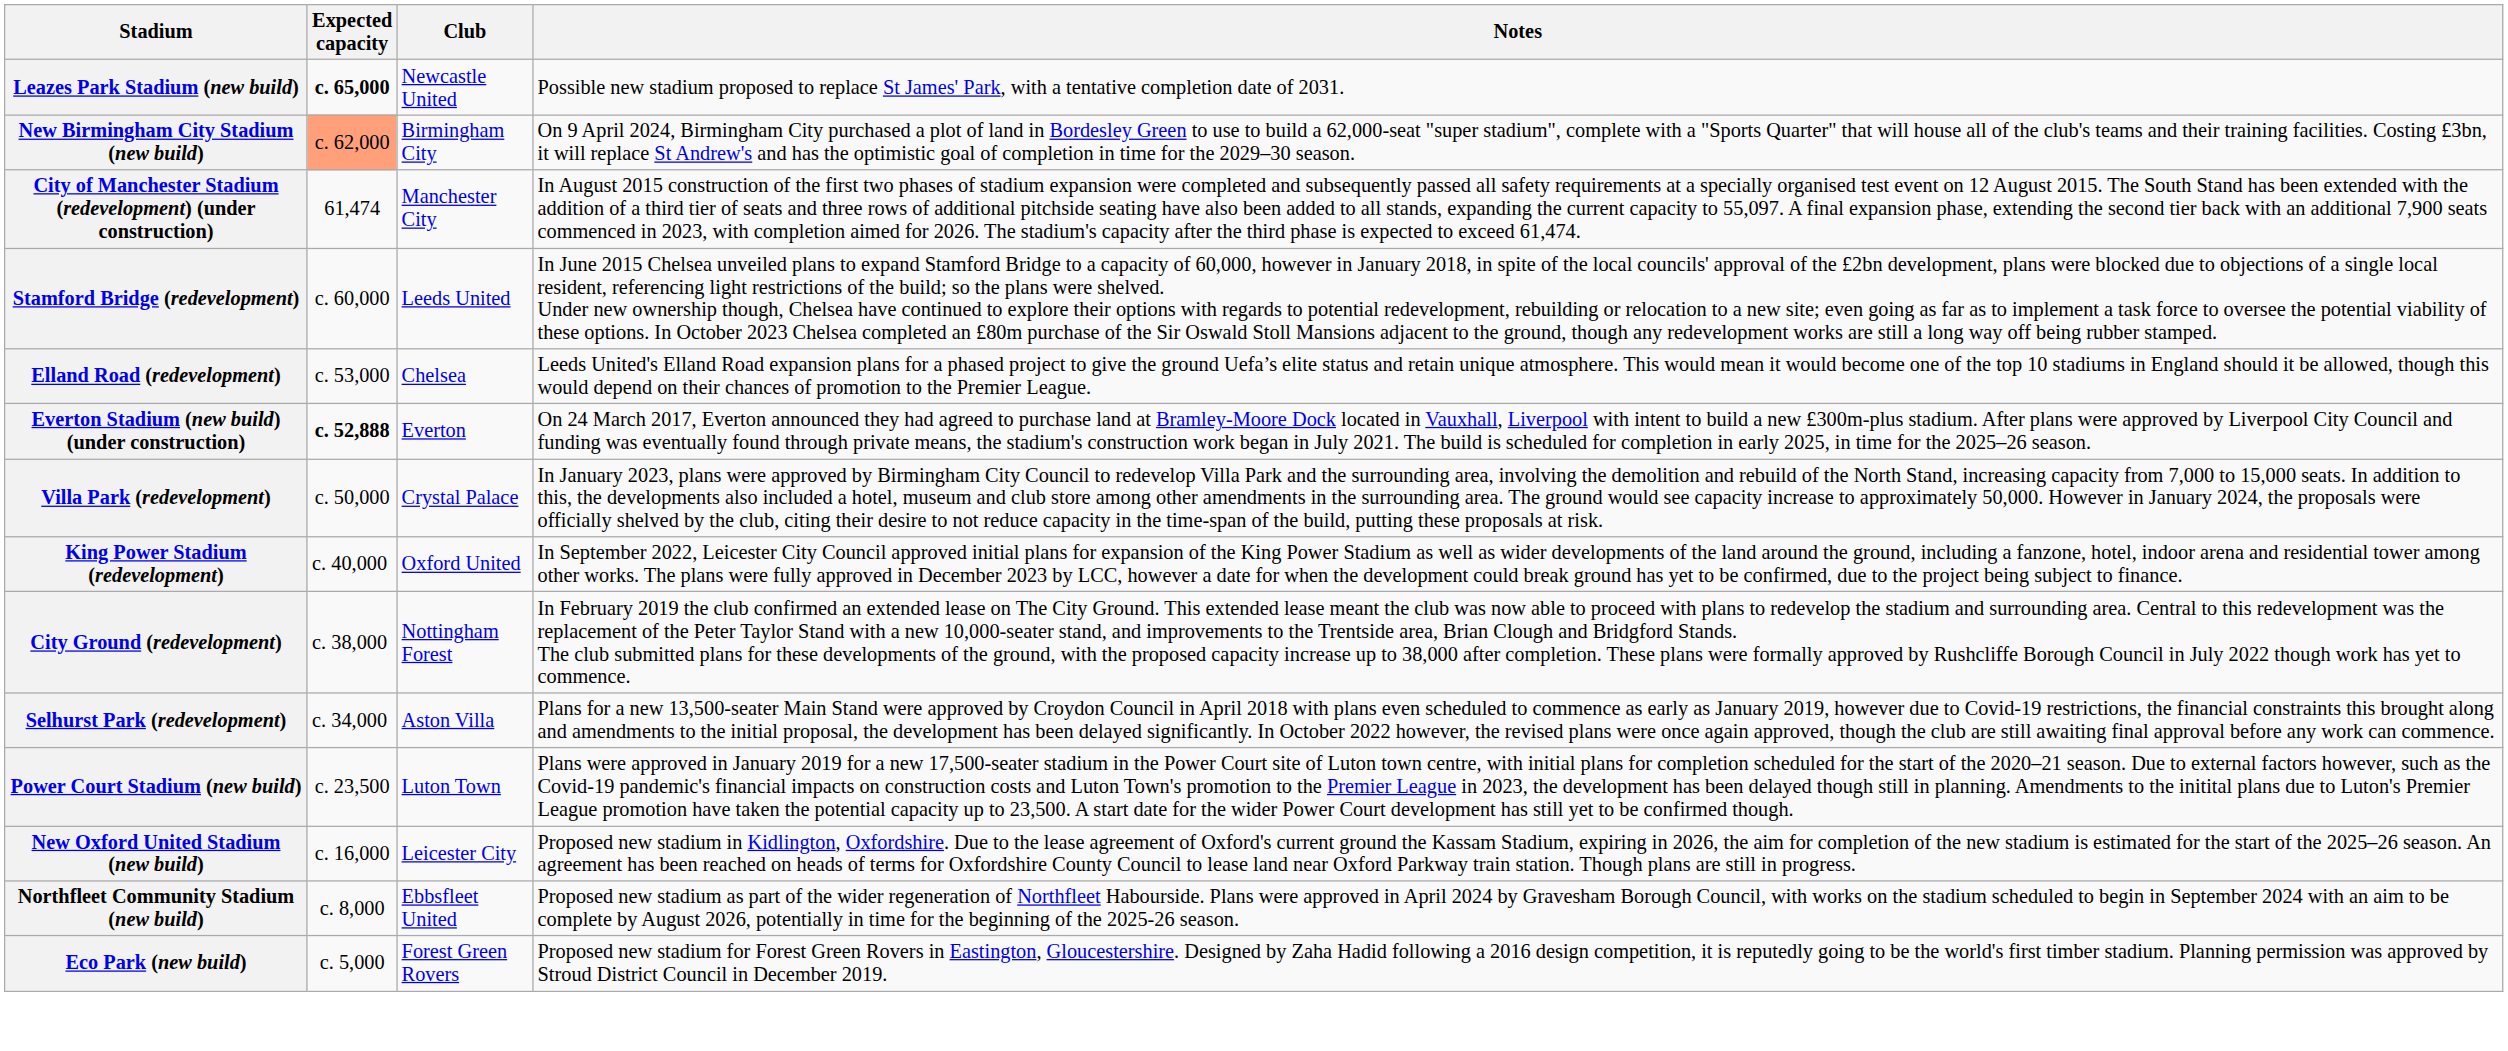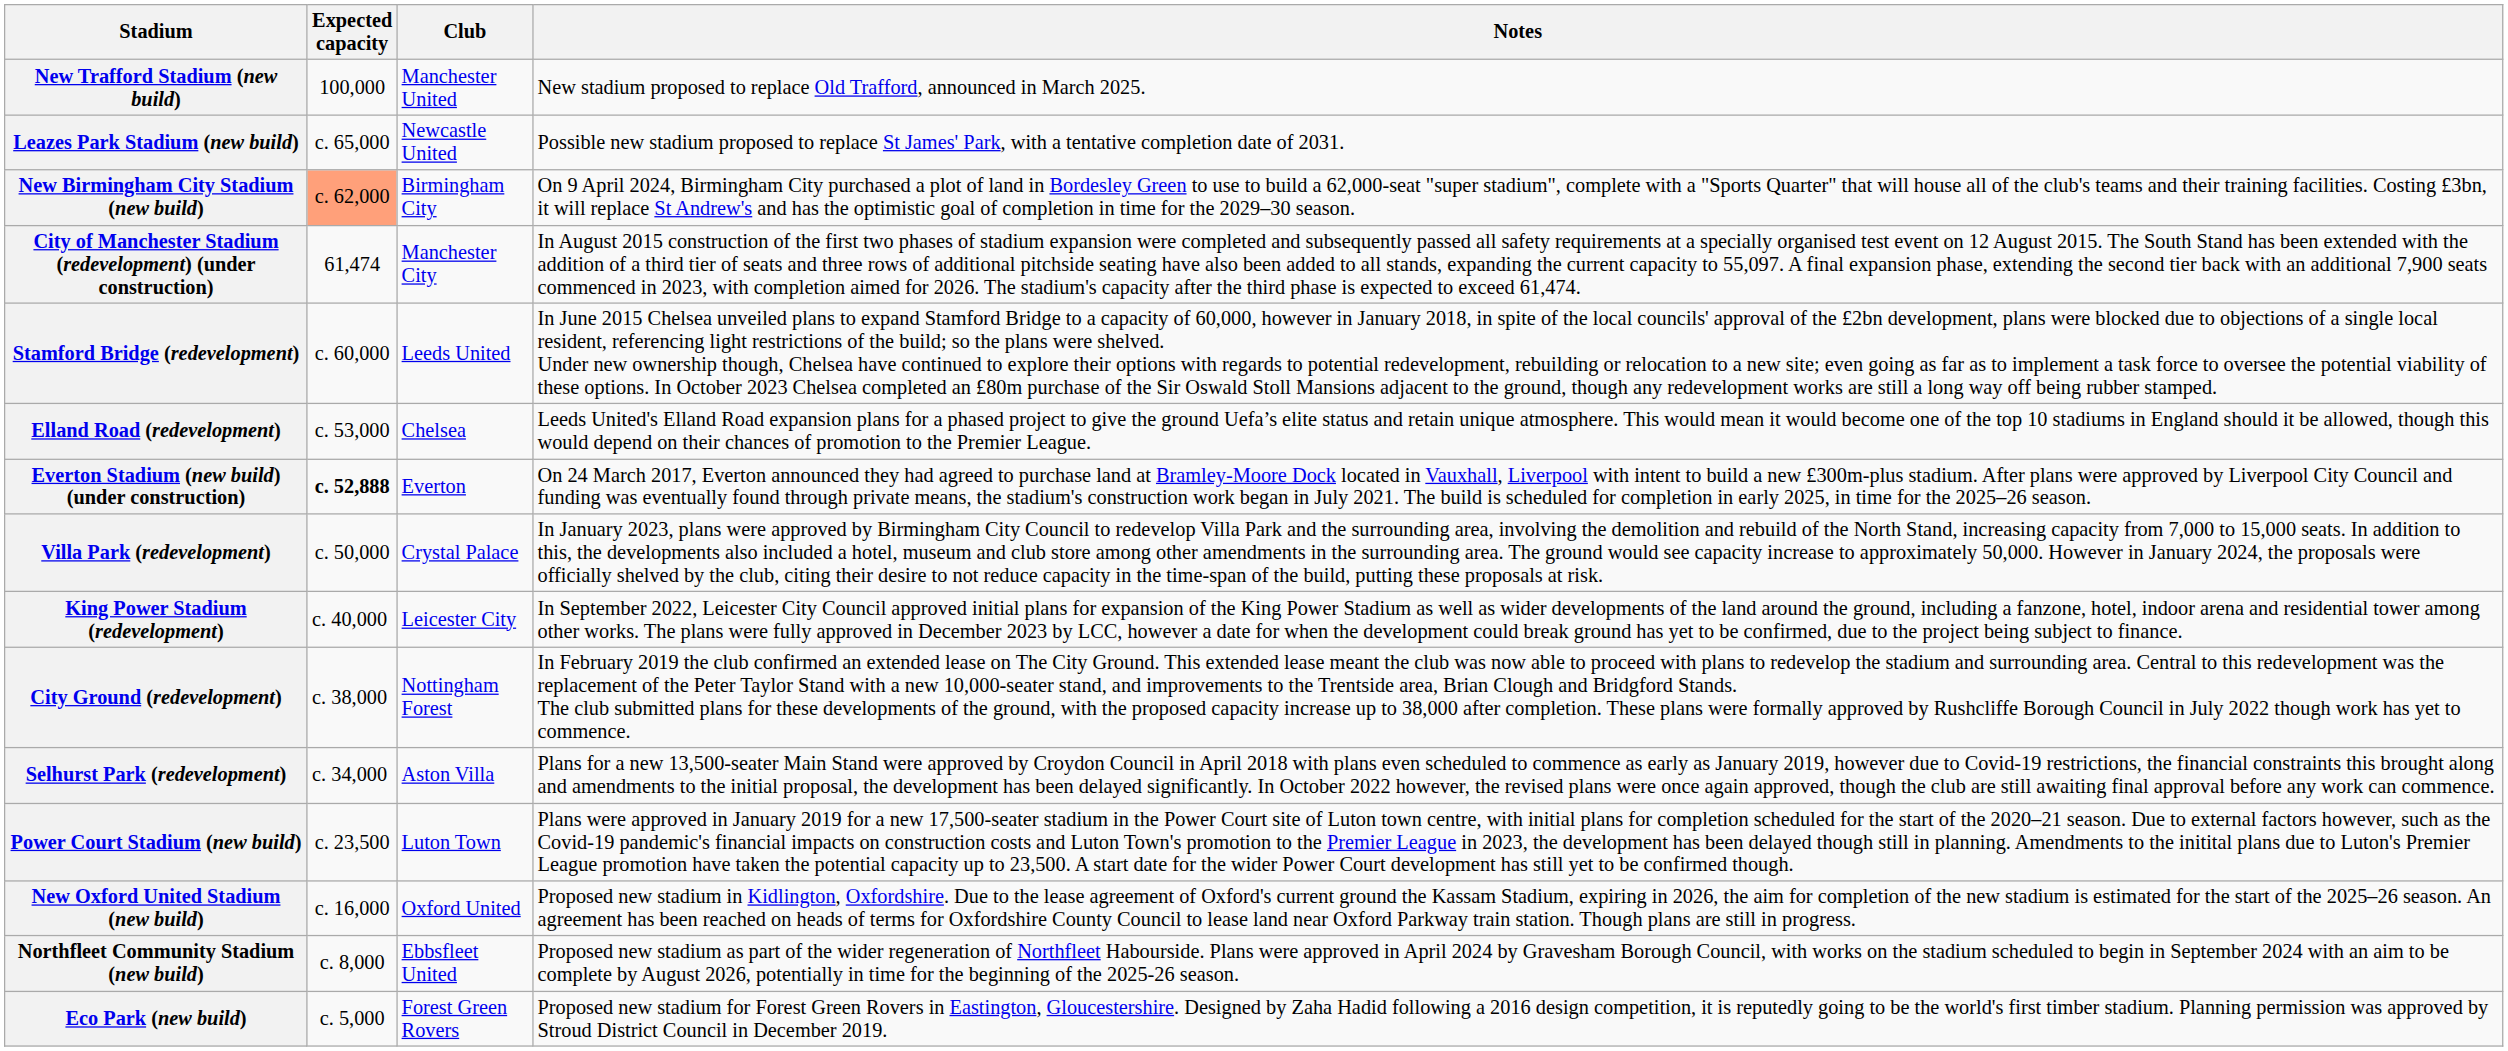 <table class="wikitable plainrowheaders">
 <tr>
 <th scope="col">Stadium</th>
 <th scope="col">Expected<br>capacity</th>
 <th scope="col">Club</th>
 <th scope="col">Notes</th>
 </tr>
 <tr>
+<th scope="row"><a href='#'>New Trafford Stadium</a> (<em>new build</em>)</th>
+<td style="text-align:center;">100,000</td>
+<td><a href='#'>Manchester United</a></td>
+<td>New stadium proposed to replace <a href='#'>Old Trafford</a>, announced in March 2025.</td>
+</tr>
+<tr>
 <th scope="row"><a href='#'>Leazes Park Stadium</a> (<em>new build</em>)</th>
-<td style="text-align:center;"><strong>c. 65,000</strong></td>
+<td style="text-align:center;">c. 65,000</td>
 <td><a href='#'>Newcastle United</a></td>
 <td>Possible new stadium proposed to replace <a href='#'>St James' Park</a>, with a tentative completion date of 2031.</td>
 </tr>
 <tr>
 <th scope="row"><a href='#'>New Birmingham City Stadium</a> (<em>new build</em>)</th>
 <td style="background: lightsalmon; text-align:center;">c. 62,000</td>
 <td><a href='#'>Birmingham City</a></td>
 <td>On 9 April 2024, Birmingham City purchased a plot of land in <a href='#'>Bordesley Green</a> to use to build a 62,000-seat "super stadium", complete with a "Sports Quarter" that will house all of the club's teams and their training facilities. Costing £3bn, it will replace <a href='#'>St Andrew's</a> and has the optimistic goal of completion in time for the 2029–30 season.</td>
 </tr>
 <tr>
 <th scope="row"><a href='#'>City of Manchester Stadium</a> (<em>redevelopment</em>) (<strong>under construction</strong>)</th>
 <td style="text-align:center;">61,474</td>
 <td><a href='#'>Manchester City</a></td>
 <td>In August 2015 construction of the first two phases of stadium expansion were completed and subsequently passed all safety requirements at a specially organised test event on 12 August 2015. The South Stand has been extended with the addition of a third tier of seats and three rows of additional pitchside seating have also been added to all stands, expanding the current capacity to 55,097. A final expansion phase, extending the second tier back with an additional 7,900 seats commenced in 2023, with completion aimed for 2026. The stadium's capacity after the third phase is expected to exceed 61,474.</td>
 </tr>
 <tr>
 <th scope="row"><a href='#'>Stamford Bridge</a> (<em>redevelopment</em>)</th>
 <td style="text-align:center;">c. 60,000</td>
 <td><a href='#'>Leeds United</a></td>
 <td>In June 2015 Chelsea unveiled plans to expand Stamford Bridge to a capacity of 60,000, however in January 2018, in spite of the local councils' approval of the £2bn development, plans were blocked due to objections of a single local resident, referencing light restrictions of the build; so the plans were shelved.<br>Under new ownership though, Chelsea have continued to explore their options with regards to potential redevelopment, rebuilding or relocation to a new site; even going as far as to implement a task force to oversee the potential viability of these options. In October 2023 Chelsea completed an £80m purchase of the Sir Oswald Stoll Mansions adjacent to the ground, though any redevelopment works are still a long way off being rubber stamped.</td>
 </tr>
 <tr>
 <th scope="row"><a href='#'>Elland Road</a> (<em>redevelopment</em>)</th>
 <td style="text-align:center;">c. 53,000</td>
 <td><a href='#'>Chelsea</a></td>
 <td>Leeds United's Elland Road expansion plans for a phased project to give the ground Uefa’s elite status and retain unique atmosphere. This would mean it would become one of the top 10 stadiums in England should it be allowed, though this would depend on their chances of promotion to the Premier League.</td>
 </tr>
 <tr>
 <th scope="row"><a href='#'>Everton Stadium</a> (<em>new build</em>) (<strong>under construction</strong>)</th>
 <td style="text-align:center;"><strong>c. 52,888</strong></td>
 <td><a href='#'>Everton</a></td>
 <td>On 24 March 2017, Everton announced they had agreed to purchase land at <a href='#'>Bramley-Moore Dock</a> located in <a href='#'>Vauxhall</a>, <a href='#'>Liverpool</a> with intent to build a new £300m-plus stadium. After plans were approved by Liverpool City Council and funding was eventually found through private means, the stadium's construction work began in July 2021. The build is scheduled for completion in early 2025, in time for the 2025–26 season.</td>
 </tr>
 <tr>
 <th scope="row"><a href='#'>Villa Park</a> (<em>redevelopment</em>)</th>
 <td style="text-align:center;">c. 50,000</td>
 <td><a href='#'>Crystal Palace</a></td>
 <td>In January 2023, plans were approved by Birmingham City Council to redevelop Villa Park and the surrounding area, involving the demolition and rebuild of the North Stand, increasing capacity from 7,000 to 15,000 seats. In addition to this, the developments also included a hotel, museum and club store among other amendments in the surrounding area. The ground would see capacity increase to approximately 50,000. However in January 2024, the proposals were officially shelved by the club, citing their desire to not reduce capacity in the time-span of the build, putting these proposals at risk.</td>
 </tr>
 <tr>
 <th scope="row"><a href='#'>King Power Stadium</a> (<em>redevelopment</em>)</th>
 <td>c. 40,000</td>
-<td><a href='#'>Oxford United</a></td>
+<td><a href='#'>Leicester City</a></td>
 <td>In September 2022, Leicester City Council approved initial plans for expansion of the King Power Stadium as well as wider developments of the land around the ground, including a fanzone, hotel, indoor arena and residential tower among other works. The plans were fully approved in December 2023 by LCC, however a date for when the development could break ground has yet to be confirmed, due to the project being subject to finance.</td>
 </tr>
 <tr>
 <th scope="row"><a href='#'>City Ground</a> (<em>redevelopment</em>)</th>
 <td>c. 38,000</td>
 <td><a href='#'>Nottingham Forest</a></td>
 <td>In February 2019 the club confirmed an extended lease on The City Ground. This extended lease meant the club was now able to proceed with plans to redevelop the stadium and surrounding area. Central to this redevelopment was the replacement of the Peter Taylor Stand with a new 10,000-seater stand, and improvements to the Trentside area, Brian Clough and Bridgford Stands.<br>The club submitted plans for these developments of the ground, with the proposed capacity increase up to 38,000 after completion. These plans were formally approved by Rushcliffe Borough Council in July 2022 though work has yet to commence.</td>
 </tr>
 <tr>
 <th scope="row"><a href='#'>Selhurst Park</a> (<em>redevelopment</em>)</th>
 <td>c. 34,000</td>
 <td><a href='#'>Aston Villa</a></td>
 <td>Plans for a new 13,500-seater Main Stand were approved by Croydon Council in April 2018 with plans even scheduled to commence as early as January 2019, however due to Covid-19 restrictions, the financial constraints this brought along and amendments to the initial proposal, the development has been delayed significantly. In October 2022 however, the revised plans were once again approved, though the club are still awaiting final approval before any work can commence.</td>
 </tr>
 <tr>
 <th scope="row"><a href='#'>Power Court Stadium</a> (<em>new build</em>)</th>
 <td style="text-align:center;">c. 23,500</td>
 <td><a href='#'>Luton Town</a></td>
 <td>Plans were approved in January 2019 for a new 17,500-seater stadium in the Power Court site of Luton town centre, with initial plans for completion scheduled for the start of the 2020–21 season. Due to external factors however, such as the Covid-19 pandemic's financial impacts on construction costs and Luton Town's promotion to the <a href='#'>Premier League</a> in 2023, the development has been delayed though still in planning. Amendments to the initital plans due to Luton's Premier League promotion have taken the potential capacity up to 23,500. A start date for the wider Power Court development has still yet to be confirmed though.</td>
 </tr>
 <tr>
 <th scope="row"><a href='#'>New Oxford United Stadium</a> (<em>new build</em>)</th>
 <td style="text-align:center;">c. 16,000</td>
-<td><a href='#'>Leicester City</a></td>
+<td><a href='#'>Oxford United</a></td>
 <td>Proposed new stadium in <a href='#'>Kidlington</a>, <a href='#'>Oxfordshire</a>. Due to the lease agreement of Oxford's current ground the Kassam Stadium, expiring in 2026, the aim for completion of the new stadium is estimated for the start of the 2025–26 season. An agreement has been reached on heads of terms for Oxfordshire County Council to lease land near Oxford Parkway train station. Though plans are still in progress.</td>
 </tr>
 <tr>
 <th scope="row">Northfleet Community Stadium (<em>new build</em>)</th>
 <td style="text-align:center;">c. 8,000</td>
 <td><a href='#'>Ebbsfleet United</a></td>
 <td>Proposed new stadium as part of the wider regeneration of <a href='#'>Northfleet</a> Habourside. Plans were approved in April 2024 by Gravesham Borough Council, with works on the stadium scheduled to begin in September 2024 with an aim to be complete by August 2026, potentially in time for the beginning of the 2025-26 season.</td>
 </tr>
 <tr>
 <th scope="row"><a href='#'>Eco Park</a> (<em>new build</em>)</th>
 <td style="text-align:center;">c. 5,000</td>
 <td><a href='#'>Forest Green Rovers</a></td>
 <td>Proposed new stadium for Forest Green Rovers in <a href='#'>Eastington</a>, <a href='#'>Gloucestershire</a>. Designed by Zaha Hadid following a 2016 design competition, it is reputedly going to be the world's first timber stadium. Planning permission was approved by Stroud District Council in December 2019.</td>
 </tr>
 </table>
